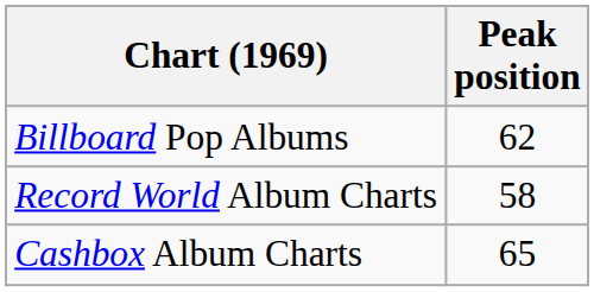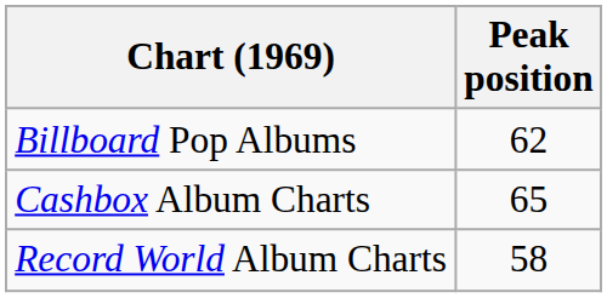 <table class="wikitable">
 <tr>
 <th>Chart (1969)</th>
 <th>Peak<br>position</th>
 </tr>
 <tr>
 <td><em><a href='#'>Billboard</a></em> Pop Albums</td>
 <td align="center">62</td>
 </tr>
 <tr>
+<td><em><a href='#'>Cashbox</a></em> Album Charts</td>
+<td align="center">65</td>
+</tr>
+<tr>
 <td><em><a href='#'>Record World</a></em> Album Charts</td>
 <td align="center">58</td>
 </tr>
-<tr>
-<td><em><a href='#'>Cashbox</a></em> Album Charts</td>
-<td align="center">65</td>
-</tr>
 </table>
